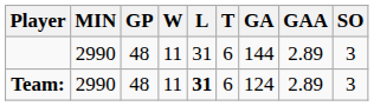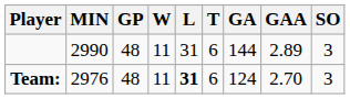 <table class="wikitable sortable">
 <tr>
 <th bgcolor="#DDDDFF">Player</th>
 <th bgcolor="#DDDDFF" title="Minutes played">MIN</th>
 <th bgcolor="#DDDDFF" title="Games played in">GP</th>
 <th bgcolor="#DDDDFF" title="Games played in">W</th>
 <th bgcolor="#DDDDFF"title="Games played in">L</th>
 <th bgcolor="#DDDDFF" title="Ties">T</th>
 <th bgcolor="#DDDDFF" title="Goals against">GA</th>
 <th bgcolor="#DDDDFF" title="Goals against average">GAA</th>
 <th bgcolor="#DDDDFF"title="Shut-outs">SO</th>
 </tr>
 <tr align="center">
 <td align="center"></td>
 <td>2990</td>
 <td>48</td>
 <td>11</td>
 <td>31</td>
 <td>6</td>
 <td>144</td>
 <td>2.89</td>
 <td>3</td>
 </tr>
 <tr align="center">
 <td align="center"><strong>Team:</strong></td>
-<td>2990</td>
+<td>2976</td>
 <td>48</td>
 <td>11</td>
 <td><strong>31</strong></td>
 <td>6</td>
 <td>124</td>
-<td>2.89</td>
+<td>2.70</td>
 <td>3</td>
 </tr>
 </table>
